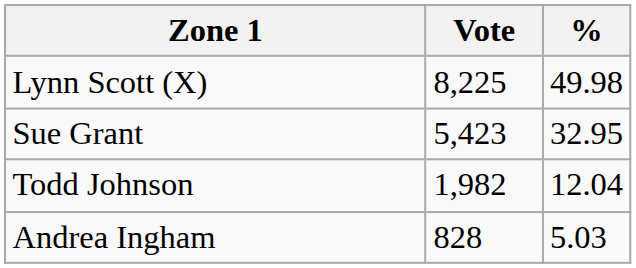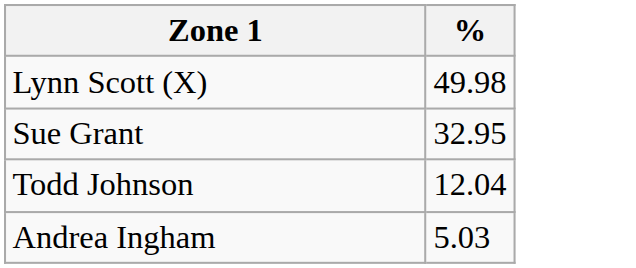 <table class="wikitable">
 <tr>
 <th width="200px">Zone 1</th>
-<th width="50px">Vote</th>
 <th width="30px">%</th>
 </tr>
 <tr>
 <td>Lynn Scott (X)</td>
-<td>8,225</td>
 <td>49.98</td>
 </tr>
 <tr>
 <td>Sue Grant</td>
-<td>5,423</td>
 <td>32.95</td>
 </tr>
 <tr>
 <td>Todd Johnson</td>
-<td>1,982</td>
 <td>12.04</td>
 </tr>
 <tr>
 <td>Andrea Ingham</td>
-<td>828</td>
 <td>5.03</td>
 </tr>
 </table>
